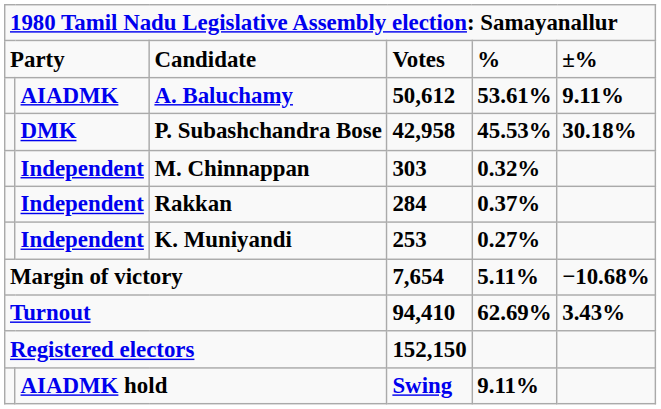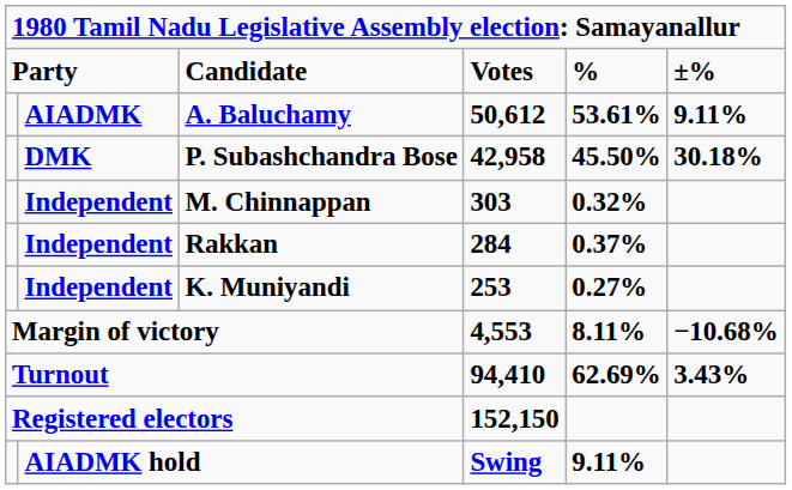 <table class="wikitable">
 <tr>
 <td colspan="6"><strong><a href='#'>1980 Tamil Nadu  Legislative Assembly election</a>: Samayanallur</strong></td>
 </tr>
 <tr>
 <td colspan="2"><strong>Party</strong></td>
 <td><strong>Candidate</strong></td>
 <td><strong>Votes</strong></td>
 <td><strong>%</strong></td>
 <td><strong>±%</strong></td>
 </tr>
 <tr>
 <td></td>
 <td><strong><a href='#'>AIADMK</a></strong></td>
 <td><strong><a href='#'>A. Baluchamy</a></strong></td>
 <td><strong>50,612</strong></td>
 <td><strong>53.61%</strong></td>
 <td><strong>9.11%</strong></td>
 </tr>
 <tr>
 <td></td>
 <td><strong><a href='#'>DMK</a></strong></td>
 <td><strong>P. Subashchandra Bose</strong></td>
 <td><strong>42,958</strong></td>
-<td><strong>45.53%</strong></td>
+<td><strong>45.50%</strong></td>
 <td><strong>30.18%</strong></td>
 </tr>
 <tr>
 <td></td>
 <td><strong><a href='#'>Independent</a></strong></td>
 <td><strong>M. Chinnappan</strong></td>
 <td><strong>303</strong></td>
 <td><strong>0.32%</strong></td>
 <td></td>
 </tr>
 <tr>
 <td></td>
 <td><strong><a href='#'>Independent</a></strong></td>
 <td><strong>Rakkan</strong></td>
 <td><strong>284</strong></td>
 <td><strong>0.37%</strong></td>
 <td></td>
 </tr>
 <tr>
 <td></td>
 <td><strong><a href='#'>Independent</a></strong></td>
 <td><strong>K. Muniyandi</strong></td>
 <td><strong>253</strong></td>
 <td><strong>0.27%</strong></td>
 <td></td>
 </tr>
 <tr>
 <td colspan="3"><strong>Margin of victory</strong></td>
-<td><strong>7,654</strong></td>
-<td><strong>5.11%</strong></td>
+<td><strong>4,553</strong></td>
+<td><strong>8.11%</strong></td>
 <td><strong>−10.68%</strong></td>
 </tr>
 <tr>
 <td colspan="3"><strong><a href='#'>Turnout</a></strong></td>
 <td><strong>94,410</strong></td>
 <td><strong>62.69%</strong></td>
 <td><strong>3.43%</strong></td>
 </tr>
 <tr>
 <td colspan="3"><strong><a href='#'>Registered electors</a></strong></td>
 <td><strong>152,150</strong></td>
 <td></td>
 <td></td>
 </tr>
 <tr>
 <td></td>
 <td colspan="2"><strong><a href='#'>AIADMK</a> hold</strong></td>
 <td><strong><a href='#'>Swing</a></strong></td>
 <td><strong>9.11%</strong></td>
 <td></td>
 </tr>
 </table>
